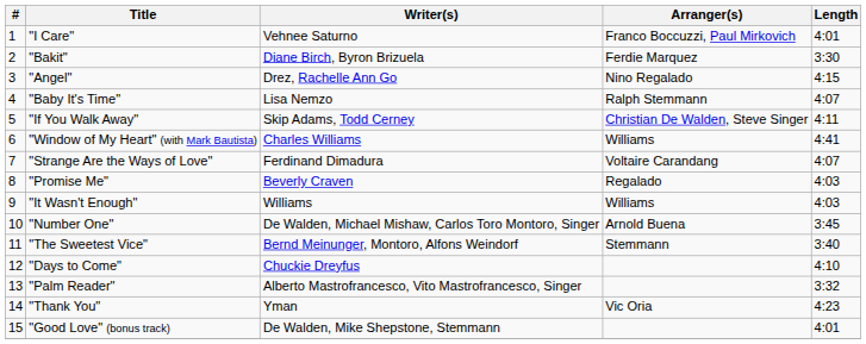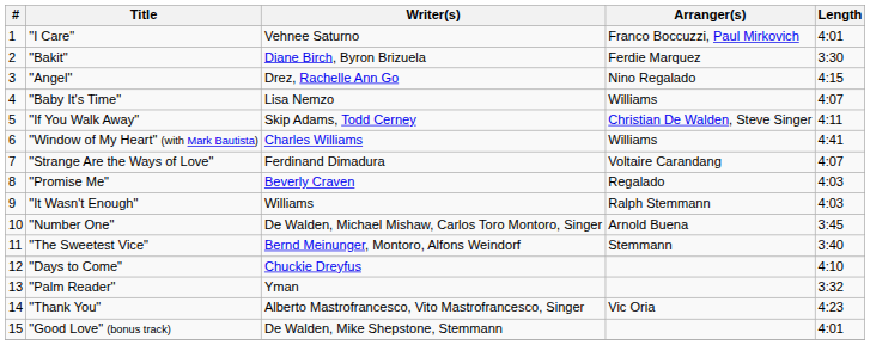 <table class="wikitable">
 <tr>
 <th>#</th>
 <th>Title</th>
 <th>Writer(s)</th>
 <th>Arranger(s)</th>
 <th>Length</th>
 </tr>
 <tr>
 <td>1</td>
 <td>"I Care"</td>
 <td>Vehnee Saturno</td>
 <td>Franco Boccuzzi, <a href='#'>Paul Mirkovich</a></td>
 <td>4:01</td>
 </tr>
 <tr>
 <td>2</td>
 <td>"Bakit"</td>
 <td><a href='#'>Diane Birch</a>, Byron Brizuela</td>
 <td>Ferdie Marquez</td>
 <td>3:30</td>
 </tr>
 <tr>
 <td>3</td>
 <td>"Angel"</td>
 <td>Drez, <a href='#'>Rachelle Ann Go</a></td>
 <td>Nino Regalado</td>
 <td>4:15</td>
 </tr>
 <tr>
 <td>4</td>
 <td>"Baby It's Time"</td>
 <td>Lisa Nemzo</td>
-<td>Ralph Stemmann</td>
+<td>Williams</td>
 <td>4:07</td>
 </tr>
 <tr>
 <td>5</td>
 <td>"If You Walk Away"</td>
 <td>Skip Adams, <a href='#'>Todd Cerney</a></td>
 <td><a href='#'>Christian De Walden</a>, Steve Singer</td>
 <td>4:11</td>
 </tr>
 <tr>
 <td>6</td>
 <td>"Window of My Heart" <small>(with <a href='#'>Mark Bautista</a>)</small></td>
 <td><a href='#'>Charles Williams</a></td>
 <td>Williams</td>
 <td>4:41</td>
 </tr>
 <tr>
 <td>7</td>
 <td>"Strange Are the Ways of Love"</td>
 <td>Ferdinand Dimadura</td>
 <td>Voltaire Carandang</td>
 <td>4:07</td>
 </tr>
 <tr>
 <td>8</td>
 <td>"Promise Me"</td>
 <td><a href='#'>Beverly Craven</a></td>
 <td>Regalado</td>
 <td>4:03</td>
 </tr>
 <tr>
 <td>9</td>
 <td>"It Wasn't Enough"</td>
 <td>Williams</td>
-<td>Williams</td>
+<td>Ralph Stemmann</td>
 <td>4:03</td>
 </tr>
 <tr>
 <td>10</td>
 <td>"Number One"</td>
 <td>De Walden, Michael Mishaw, Carlos Toro Montoro, Singer</td>
 <td>Arnold Buena</td>
 <td>3:45</td>
 </tr>
 <tr>
 <td>11</td>
 <td>"The Sweetest Vice"</td>
 <td><a href='#'>Bernd Meinunger</a>, Montoro, Alfons Weindorf</td>
 <td>Stemmann</td>
 <td>3:40</td>
 </tr>
 <tr>
 <td>12</td>
 <td>"Days to Come"</td>
 <td><a href='#'>Chuckie Dreyfus</a></td>
 <td></td>
 <td>4:10</td>
 </tr>
 <tr>
 <td>13</td>
 <td>"Palm Reader"</td>
-<td>Alberto Mastrofrancesco, Vito Mastrofrancesco, Singer</td>
+<td>Yman</td>
 <td></td>
 <td>3:32</td>
 </tr>
 <tr>
 <td>14</td>
 <td>"Thank You"</td>
-<td>Yman</td>
+<td>Alberto Mastrofrancesco, Vito Mastrofrancesco, Singer</td>
 <td>Vic Oria</td>
 <td>4:23</td>
 </tr>
 <tr>
 <td>15</td>
 <td>"Good Love" <small>(bonus track)</small></td>
 <td>De Walden, Mike Shepstone, Stemmann</td>
 <td></td>
 <td>4:01</td>
 </tr>
 <tr>
 </tr>
 </table>
